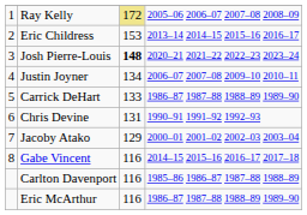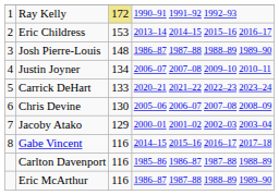 <table class="wikitable">
 <tr>
 </tr>
 <tr>
 <td>1</td>
 <td>Ray Kelly</td>
 <td style="background: khaki;">172</td>
-<td style="font-size:80%;"><a href='#'>2005–06</a> <a href='#'>2006–07</a> <a href='#'>2007–08</a> <a href='#'>2008–09</a></td>
+<td style="font-size:80%;"><a href='#'>1990–91</a> <a href='#'>1991–92</a> <a href='#'>1992–93</a></td>
 </tr>
 <tr>
 <td>2</td>
 <td>Eric Childress</td>
 <td>153</td>
 <td style="font-size:80%;"><a href='#'>2013–14</a> <a href='#'>2014–15</a> <a href='#'>2015–16</a> <a href='#'>2016–17</a></td>
 </tr>
 <tr>
 <td>3</td>
 <td>Josh Pierre-Louis</td>
-<td><strong>148</strong></td>
-<td style="font-size:80%;"><a href='#'>2020–21</a> <a href='#'>2021–22</a> <a href='#'>2022–23</a> <a href='#'>2023–24</a></td>
+<td>148</td>
+<td style="font-size:80%;"><a href='#'>1986–87</a> <a href='#'>1987–88</a> <a href='#'>1988–89</a> <a href='#'>1989–90</a></td>
 </tr>
 <tr>
 <td>4</td>
 <td>Justin Joyner</td>
 <td>134</td>
 <td style="font-size:80%;"><a href='#'>2006–07</a> <a href='#'>2007–08</a> <a href='#'>2009–10</a> <a href='#'>2010–11</a></td>
 </tr>
 <tr>
 <td>5</td>
 <td>Carrick DeHart</td>
 <td>133</td>
-<td style="font-size:80%;"><a href='#'>1986–87</a> <a href='#'>1987–88</a> <a href='#'>1988–89</a> <a href='#'>1989–90</a></td>
+<td style="font-size:80%;"><a href='#'>2020–21</a> <a href='#'>2021–22</a> <a href='#'>2022–23</a> <a href='#'>2023–24</a></td>
 </tr>
 <tr>
 <td>6</td>
 <td>Chris Devine</td>
-<td>131</td>
-<td style="font-size:80%;"><a href='#'>1990–91</a> <a href='#'>1991–92</a> <a href='#'>1992–93</a></td>
+<td>130</td>
+<td style="font-size:80%;"><a href='#'>2005–06</a> <a href='#'>2006–07</a> <a href='#'>2007–08</a> <a href='#'>2008–09</a></td>
 </tr>
 <tr>
 <td>7</td>
 <td>Jacoby Atako</td>
 <td>129</td>
 <td style="font-size:80%;"><a href='#'>2000–01</a> <a href='#'>2001–02</a> <a href='#'>2002–03</a> <a href='#'>2003–04</a></td>
 </tr>
 <tr>
 <td>8</td>
 <td><a href='#'>Gabe Vincent</a></td>
 <td>116</td>
 <td style="font-size:80%;"><a href='#'>2014–15</a> <a href='#'>2015–16</a> <a href='#'>2016–17</a> <a href='#'>2017–18</a></td>
 </tr>
 <tr>
 <td></td>
 <td>Carlton Davenport</td>
 <td>116</td>
 <td style="font-size:80%;"><a href='#'>1985–86</a> <a href='#'>1986–87</a> <a href='#'>1987–88</a> <a href='#'>1988–89</a></td>
 </tr>
 <tr>
 <td></td>
 <td>Eric McArthur</td>
 <td>116</td>
 <td style="font-size:80%;"><a href='#'>1986–87</a> <a href='#'>1987–88</a> <a href='#'>1988–89</a> <a href='#'>1989–90</a></td>
 </tr>
 </table>
